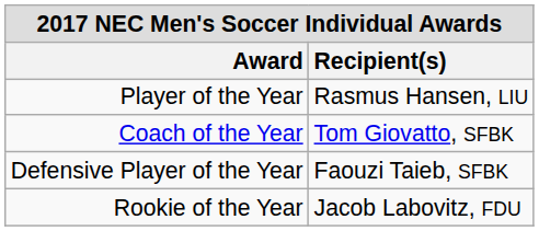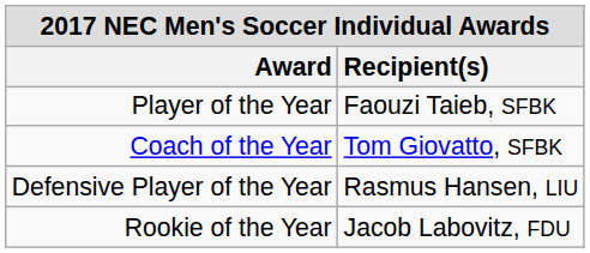 <table class="wikitable" style="white-space:nowrap; font-size:90%;">
 <tr>
 <td colspan="7" style="text-align:center; background:#ddd;"><strong>2017 NEC Men's Soccer Individual Awards</strong></td>
 </tr>
 <tr>
 <th style="text-align:right;">Award</th>
 <th style="text-align:left;">Recipient(s)</th>
 </tr>
 <tr>
 <td style="text-align:right;">Player of the Year</td>
-<td style="text-align:left;">Rasmus Hansen, <small>LIU</small></td>
+<td style="text-align:left;">Faouzi Taieb, <small>SFBK</small></td>
 </tr>
 <tr>
 <td style="text-align:right;"><a href='#'>Coach of the Year</a></td>
 <td style="text-align:left;"><a href='#'>Tom Giovatto</a>, <small>SFBK</small></td>
 </tr>
 <tr>
 <td style="text-align:right;">Defensive Player of the Year</td>
-<td style="text-align:left;">Faouzi Taieb, <small>SFBK</small></td>
+<td style="text-align:left;">Rasmus Hansen, <small>LIU</small></td>
 </tr>
 <tr>
 <td style="text-align:right;">Rookie of the Year</td>
 <td style="text-align:left;">Jacob Labovitz, <small>FDU</small></td>
 </tr>
 </table>
